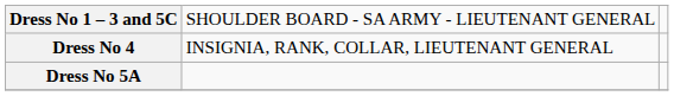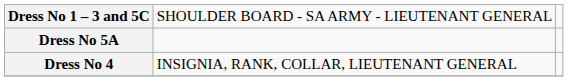 <table class=wikitable style="text-align: left;">
 <tr>
 <th>Dress No 1 – 3 and 5C</th>
 <td>SHOULDER BOARD - SA ARMY - LIEUTENANT GENERAL</td>
+<td></td>
+</tr>
+<tr>
+<th>Dress No 5A</th>
+<td></td>
 <td></td>
 </tr>
 <tr>
 <th>Dress No 4</th>
 <td>INSIGNIA, RANK, COLLAR, LIEUTENANT GENERAL</td>
 <td></td>
 </tr>
 <tr>
-<th>Dress No 5A</th>
-<td></td>
-<td></td>
-</tr>
-<tr>
 </tr>
 </table>
